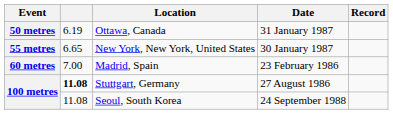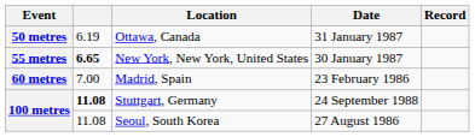 <table class="wikitable">
 <tr>
 <th scope="col">Event</th>
 <th scope="col"></th>
 <th scope="col">Location</th>
 <th scope="col">Date</th>
 <th scope="col">Record</th>
 </tr>
 <tr>
 <th scope="row"><a href='#'>50 metres</a></th>
 <td>6.19 </td>
 <td><a href='#'>Ottawa</a>, Canada</td>
 <td>31 January 1987</td>
 <td style="text-align:center"></td>
 </tr>
 <tr>
 <th scope="row"><a href='#'>55 metres</a></th>
-<td>6.65 </td>
+<td><strong>6.65 </strong></td>
 <td><a href='#'>New York</a>, New York, United States</td>
 <td>30 January 1987</td>
 <td></td>
 </tr>
 <tr>
 <th scope="row"><a href='#'>60 metres</a></th>
 <td>7.00 </td>
 <td><a href='#'>Madrid</a>, Spain</td>
 <td>23 February 1986</td>
 <td style="text-align:center"></td>
 </tr>
 <tr>
 <th scope="rowgroup" rowspan="2"><a href='#'>100 metres</a></th>
 <td><strong>11.08 </strong></td>
 <td><a href='#'>Stuttgart</a>, Germany</td>
-<td>27 August 1986</td>
+<td>24 September 1988</td>
 <td></td>
 </tr>
 <tr>
 <td>11.08 </td>
 <td><a href='#'>Seoul</a>, South Korea</td>
-<td>24 September 1988</td>
+<td>27 August 1986</td>
 <td></td>
 </tr>
 </table>
